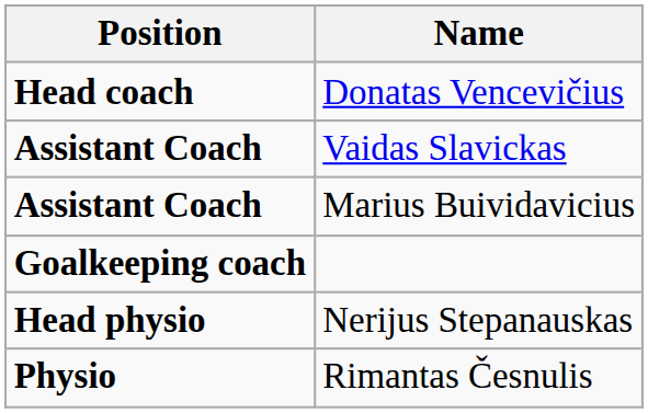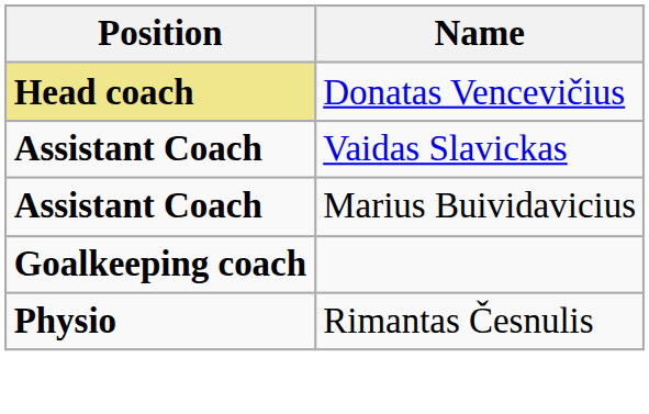 <table class="wikitable">
 <tr>
 <th>Position</th>
 <th>Name</th>
 </tr>
 <tr>
-<td><strong>Head coach</strong></td>
+<td style="background: khaki;"><strong>Head coach</strong></td>
 <td> <a href='#'>Donatas Vencevičius</a></td>
 </tr>
 <tr>
 <td><strong>Assistant Coach</strong></td>
 <td> <a href='#'>Vaidas Slavickas</a></td>
 </tr>
 <tr>
 <td><strong>Assistant Coach</strong></td>
 <td> Marius Buividavicius</td>
 </tr>
 <tr>
 <td><strong>Goalkeeping coach</strong></td>
 <td></td>
 </tr>
 <tr>
-<td><strong>Head physio</strong></td>
-<td> Nerijus Stepanauskas</td>
-</tr>
-<tr>
 <td><strong>Physio</strong></td>
 <td> Rimantas Česnulis</td>
 </tr>
 </table>
